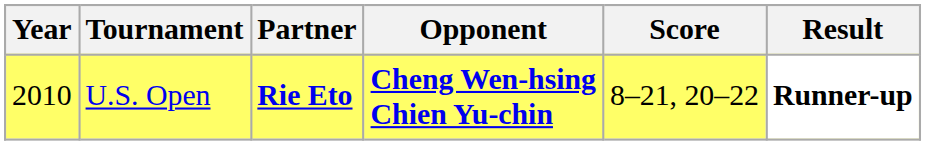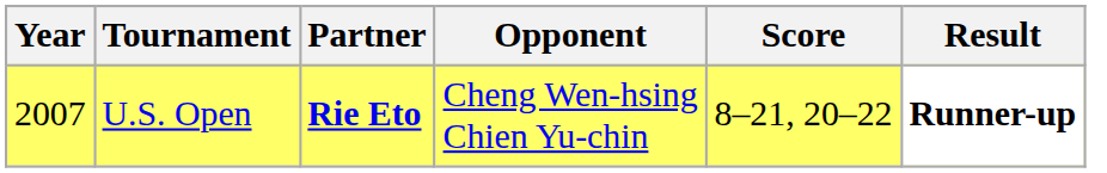 <table class="sortable wikitable" style="font-size: 90%;">
 <tr>
 <th>Year</th>
 <th>Tournament</th>
 <th>Partner</th>
 <th>Opponent</th>
 <th>Score</th>
 <th>Result</th>
 </tr>
 <tr style="background:#FFFF67">
-<td align="center">2010</td>
+<td align="center">2007</td>
 <td align="left"><a href='#'>U.S. Open</a></td>
 <td align="left"><strong> <a href='#'>Rie Eto</a></strong></td>
-<td align="left"><strong> <a href='#'>Cheng Wen-hsing</a><br> <a href='#'>Chien Yu-chin</a></strong></td>
+<td align="left"> <a href='#'>Cheng Wen-hsing</a><br> <a href='#'>Chien Yu-chin</a></td>
 <td align="left">8–21, 20–22</td>
 <td style="text-align:left; background:white"> <strong>Runner-up</strong></td>
 </tr>
 </table>
